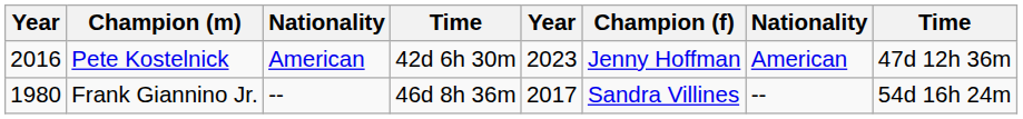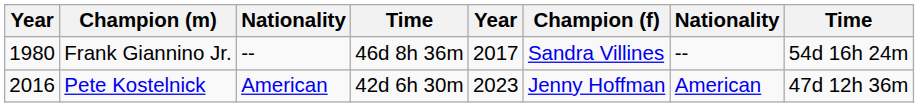 <table class="wikitable sortable">
 <tr>
 <th>Year</th>
 <th>Champion (m)</th>
 <th>Nationality</th>
 <th>Time</th>
 <th>Year</th>
 <th>Champion (f)</th>
 <th>Nationality</th>
 <th>Time</th>
 </tr>
 <tr>
+<td>1980</td>
+<td>Frank Giannino Jr.</td>
+<td>--</td>
+<td>46d 8h 36m</td>
+<td>2017</td>
+<td><a href='#'>Sandra Villines</a></td>
+<td>--</td>
+<td>54d 16h 24m</td>
+</tr>
+<tr>
 <td>2016</td>
 <td><a href='#'>Pete Kostelnick</a></td>
 <td><a href='#'>American</a></td>
 <td>42d 6h 30m</td>
 <td>2023</td>
 <td><a href='#'>Jenny Hoffman</a></td>
 <td><a href='#'>American</a></td>
 <td>47d 12h 36m</td>
 </tr>
-<tr>
-<td>1980</td>
-<td>Frank Giannino Jr.</td>
-<td>--</td>
-<td>46d 8h 36m</td>
-<td>2017</td>
-<td><a href='#'>Sandra Villines</a></td>
-<td>--</td>
-<td>54d 16h 24m</td>
-</tr>
 </table>
